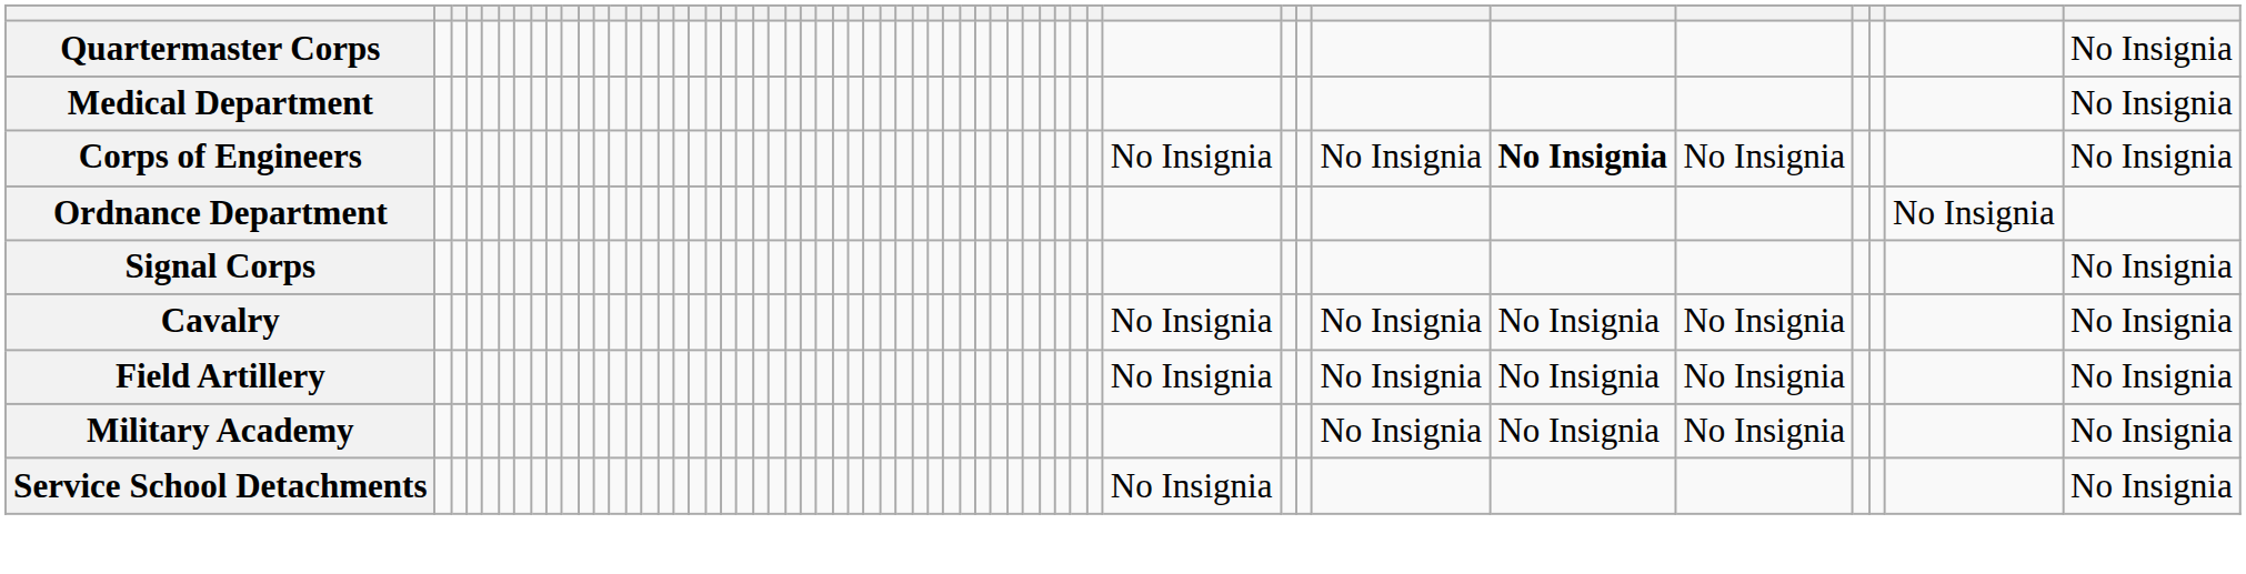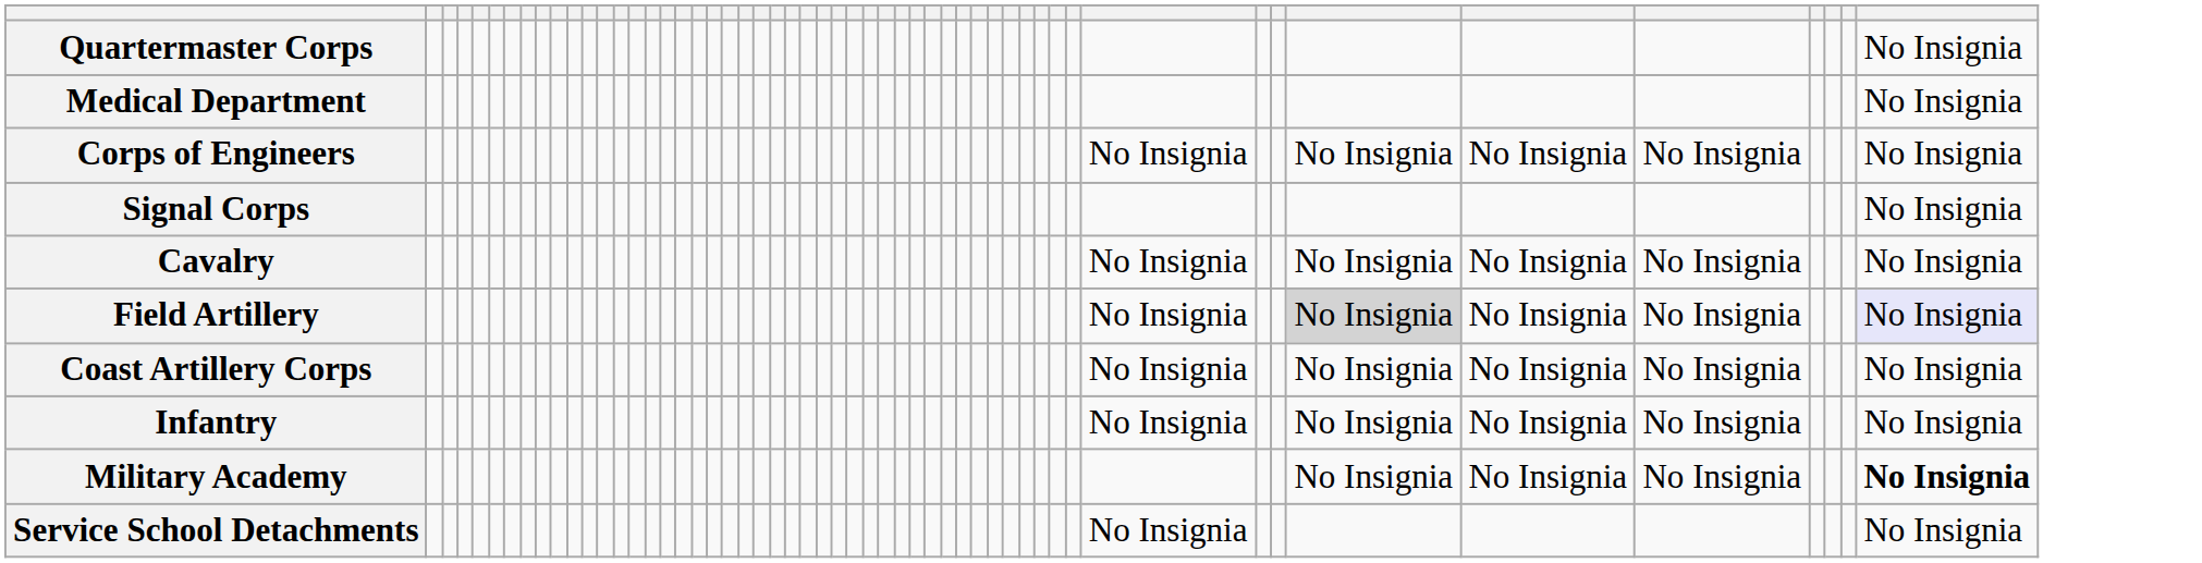 <table Class="wikitable">
 <tr>
 <th></th>
 <th><small></small></th>
 <th><small></small></th>
 <th><small></small></th>
 <th><small></small></th>
 <th><small></small></th>
 <th><small></small></th>
 <th><small></small></th>
 <th><small></small></th>
 <th><small></small></th>
 <th><small></small></th>
 <th><small></small></th>
 <th><small></small></th>
 <th><small></small></th>
 <th><small></small></th>
 <th><small></small></th>
 <th><small></small></th>
 <th><small></small></th>
 <th><small></small></th>
 <th><small></small></th>
 <th><small></small></th>
 <th><small></small></th>
 <th><small></small></th>
 <th><small></small></th>
 <th><small></small></th>
 <th><small></small></th>
 <th><small></small></th>
 <th><small></small></th>
 <th><small></small></th>
 <th><small></small></th>
 <th><small></small></th>
 <th><small></small></th>
 <th><small></small></th>
 <th><small></small></th>
 <th><small></small></th>
 <th><small></small></th>
 <th><small></small></th>
 <th><small></small></th>
 <th><small></small></th>
 <th><small></small></th>
 <th><small></small></th>
 <th><small></small></th>
 <th><small></small></th>
 <th><small></small></th>
 <th><small></small></th>
 <th><small></small></th>
 <th><small></small></th>
 <th><small></small></th>
 <th><small></small></th>
 <th><small></small></th>
 <th><small></small></th>
 <th><small></small></th>
 <th><small></small></th>
 </tr>
 <tr>
 <th><strong>Quartermaster Corps</strong></th>
 <td></td>
 <td></td>
 <td></td>
 <td></td>
 <td></td>
 <td></td>
 <td></td>
 <td></td>
 <td></td>
 <td></td>
 <td></td>
 <td></td>
 <td></td>
 <td></td>
 <td></td>
 <td></td>
 <td></td>
 <td></td>
 <td></td>
 <td></td>
 <td></td>
 <td></td>
 <td></td>
 <td></td>
 <td></td>
 <td></td>
 <td></td>
 <td></td>
 <td></td>
 <td></td>
 <td></td>
 <td></td>
 <td></td>
 <td></td>
 <td></td>
 <td></td>
 <td></td>
 <td></td>
 <td></td>
 <td></td>
 <td></td>
 <td></td>
 <td></td>
 <td></td>
 <td></td>
 <td></td>
 <td></td>
 <td></td>
 <td></td>
 <td></td>
 <td></td>
 <td>No Insignia</td>
 </tr>
 <tr>
 <th><strong>Medical Department</strong></th>
 <td></td>
 <td></td>
 <td></td>
 <td></td>
 <td></td>
 <td></td>
 <td></td>
 <td></td>
 <td></td>
 <td></td>
 <td></td>
 <td></td>
 <td></td>
 <td></td>
 <td></td>
 <td></td>
 <td></td>
 <td></td>
 <td></td>
 <td></td>
 <td></td>
 <td></td>
 <td></td>
 <td></td>
 <td></td>
 <td></td>
 <td></td>
 <td></td>
 <td></td>
 <td></td>
 <td></td>
 <td></td>
 <td></td>
 <td></td>
 <td></td>
 <td></td>
 <td></td>
 <td></td>
 <td></td>
 <td></td>
 <td></td>
 <td></td>
 <td></td>
 <td></td>
 <td></td>
 <td></td>
 <td></td>
 <td></td>
 <td></td>
 <td></td>
 <td></td>
 <td>No Insignia</td>
 </tr>
 <tr>
 <th><strong>Corps of Engineers</strong></th>
 <td></td>
 <td></td>
 <td></td>
 <td></td>
 <td></td>
 <td></td>
 <td></td>
 <td></td>
 <td></td>
 <td></td>
 <td></td>
 <td></td>
 <td></td>
 <td></td>
 <td></td>
 <td></td>
 <td></td>
 <td></td>
 <td></td>
 <td></td>
 <td></td>
 <td></td>
 <td></td>
 <td></td>
 <td></td>
 <td></td>
 <td></td>
 <td></td>
 <td></td>
 <td></td>
 <td></td>
 <td></td>
 <td></td>
 <td></td>
 <td></td>
 <td></td>
 <td></td>
 <td></td>
 <td></td>
 <td></td>
 <td></td>
 <td></td>
 <td>No Insignia</td>
 <td></td>
 <td></td>
 <td>No Insignia</td>
-<td><strong>No Insignia</strong></td>
+<td>No Insignia</td>
 <td>No Insignia</td>
 <td></td>
 <td></td>
 <td></td>
 <td>No Insignia</td>
-</tr>
-<tr>
-<th><strong>Ordnance Department</strong></th>
-<td></td>
-<td></td>
-<td></td>
-<td></td>
-<td></td>
-<td></td>
-<td></td>
-<td></td>
-<td></td>
-<td></td>
-<td></td>
-<td></td>
-<td></td>
-<td></td>
-<td></td>
-<td></td>
-<td></td>
-<td></td>
-<td></td>
-<td></td>
-<td></td>
-<td></td>
-<td></td>
-<td></td>
-<td></td>
-<td></td>
-<td></td>
-<td></td>
-<td></td>
-<td></td>
-<td></td>
-<td></td>
-<td></td>
-<td></td>
-<td></td>
-<td></td>
-<td></td>
-<td></td>
-<td></td>
-<td></td>
-<td></td>
-<td></td>
-<td></td>
-<td></td>
-<td></td>
-<td></td>
-<td></td>
-<td></td>
-<td></td>
-<td></td>
-<td>No Insignia</td>
-<td></td>
 </tr>
 <tr>
 <th><strong>Signal Corps</strong></th>
 <td></td>
 <td></td>
 <td></td>
 <td></td>
 <td></td>
 <td></td>
 <td></td>
 <td></td>
 <td></td>
 <td></td>
 <td></td>
 <td></td>
 <td></td>
 <td></td>
 <td></td>
 <td></td>
 <td></td>
 <td></td>
 <td></td>
 <td></td>
 <td></td>
 <td></td>
 <td></td>
 <td></td>
 <td></td>
 <td></td>
 <td></td>
 <td></td>
 <td></td>
 <td></td>
 <td></td>
 <td></td>
 <td></td>
 <td></td>
 <td></td>
 <td></td>
 <td></td>
 <td></td>
 <td></td>
 <td></td>
 <td></td>
 <td></td>
 <td></td>
 <td></td>
 <td></td>
 <td></td>
 <td></td>
 <td></td>
 <td></td>
 <td></td>
 <td></td>
 <td>No Insignia</td>
 </tr>
 <tr>
 <th><strong>Cavalry</strong></th>
 <td></td>
 <td></td>
 <td></td>
 <td></td>
 <td></td>
 <td></td>
 <td></td>
 <td></td>
 <td></td>
 <td></td>
 <td></td>
 <td></td>
 <td></td>
 <td></td>
 <td></td>
 <td></td>
 <td></td>
 <td></td>
 <td></td>
 <td></td>
 <td></td>
 <td></td>
 <td></td>
 <td></td>
 <td></td>
 <td></td>
 <td></td>
 <td></td>
 <td></td>
 <td></td>
 <td></td>
 <td></td>
 <td></td>
 <td></td>
 <td></td>
 <td></td>
 <td></td>
 <td></td>
 <td></td>
 <td></td>
 <td></td>
 <td></td>
 <td>No Insignia</td>
 <td></td>
 <td></td>
 <td>No Insignia</td>
 <td>No Insignia</td>
 <td>No Insignia</td>
 <td></td>
 <td></td>
 <td></td>
 <td>No Insignia</td>
 </tr>
 <tr>
 <th><strong>Field Artillery</strong></th>
 <td></td>
 <td></td>
 <td></td>
 <td></td>
 <td></td>
 <td></td>
 <td></td>
 <td></td>
 <td></td>
 <td></td>
 <td></td>
 <td></td>
 <td></td>
 <td></td>
 <td></td>
 <td></td>
 <td></td>
 <td></td>
 <td></td>
 <td></td>
 <td></td>
 <td></td>
 <td></td>
 <td></td>
 <td></td>
 <td></td>
 <td></td>
 <td></td>
 <td></td>
 <td></td>
 <td></td>
 <td></td>
 <td></td>
 <td></td>
 <td></td>
 <td></td>
 <td></td>
 <td></td>
 <td></td>
 <td></td>
 <td></td>
 <td></td>
 <td>No Insignia</td>
 <td></td>
 <td></td>
+<td style="background: lightgrey;">No Insignia</td>
+<td>No Insignia</td>
+<td>No Insignia</td>
+<td></td>
+<td></td>
+<td></td>
+<td style="background: lavender;">No Insignia</td>
+</tr>
+<tr>
+<th><strong>Coast Artillery Corps</strong></th>
+<td></td>
+<td></td>
+<td></td>
+<td></td>
+<td></td>
+<td></td>
+<td></td>
+<td></td>
+<td></td>
+<td></td>
+<td></td>
+<td></td>
+<td></td>
+<td></td>
+<td></td>
+<td></td>
+<td></td>
+<td></td>
+<td></td>
+<td></td>
+<td></td>
+<td></td>
+<td></td>
+<td></td>
+<td></td>
+<td></td>
+<td></td>
+<td></td>
+<td></td>
+<td></td>
+<td></td>
+<td></td>
+<td></td>
+<td></td>
+<td></td>
+<td></td>
+<td></td>
+<td></td>
+<td></td>
+<td></td>
+<td></td>
+<td></td>
+<td>No Insignia</td>
+<td></td>
+<td></td>
+<td>No Insignia</td>
+<td>No Insignia</td>
+<td>No Insignia</td>
+<td></td>
+<td></td>
+<td></td>
+<td>No Insignia</td>
+</tr>
+<tr>
+<th><strong>Infantry</strong></th>
+<td></td>
+<td></td>
+<td></td>
+<td></td>
+<td></td>
+<td></td>
+<td></td>
+<td></td>
+<td></td>
+<td></td>
+<td></td>
+<td></td>
+<td></td>
+<td></td>
+<td></td>
+<td></td>
+<td></td>
+<td></td>
+<td></td>
+<td></td>
+<td></td>
+<td></td>
+<td></td>
+<td></td>
+<td></td>
+<td></td>
+<td></td>
+<td></td>
+<td></td>
+<td></td>
+<td></td>
+<td></td>
+<td></td>
+<td></td>
+<td></td>
+<td></td>
+<td></td>
+<td></td>
+<td></td>
+<td></td>
+<td></td>
+<td></td>
+<td>No Insignia</td>
+<td></td>
+<td></td>
 <td>No Insignia</td>
 <td>No Insignia</td>
 <td>No Insignia</td>
 <td></td>
 <td></td>
 <td></td>
 <td>No Insignia</td>
 </tr>
 <tr>
 <th><strong>Military Academy</strong></th>
 <td></td>
 <td></td>
 <td></td>
 <td></td>
 <td></td>
 <td></td>
 <td></td>
 <td></td>
 <td></td>
 <td></td>
 <td></td>
 <td></td>
 <td></td>
 <td></td>
 <td></td>
 <td></td>
 <td></td>
 <td></td>
 <td></td>
 <td></td>
 <td></td>
 <td></td>
 <td></td>
 <td></td>
 <td></td>
 <td></td>
 <td></td>
 <td></td>
 <td></td>
 <td></td>
 <td></td>
 <td></td>
 <td></td>
 <td></td>
 <td></td>
 <td></td>
 <td></td>
 <td></td>
 <td></td>
 <td></td>
 <td></td>
 <td></td>
 <td></td>
 <td></td>
 <td></td>
 <td>No Insignia</td>
 <td>No Insignia</td>
 <td>No Insignia</td>
 <td></td>
 <td></td>
 <td></td>
-<td>No Insignia</td>
+<td><strong>No Insignia</strong></td>
 </tr>
 <tr>
 <th><strong>Service School Detachments</strong></th>
 <td></td>
 <td></td>
 <td></td>
 <td></td>
 <td></td>
 <td></td>
 <td></td>
 <td></td>
 <td></td>
 <td></td>
 <td></td>
 <td></td>
 <td></td>
 <td></td>
 <td></td>
 <td></td>
 <td></td>
 <td></td>
 <td></td>
 <td></td>
 <td></td>
 <td></td>
 <td></td>
 <td></td>
 <td></td>
 <td></td>
 <td></td>
 <td></td>
 <td></td>
 <td></td>
 <td></td>
 <td></td>
 <td></td>
 <td></td>
 <td></td>
 <td></td>
 <td></td>
 <td></td>
 <td></td>
 <td></td>
 <td></td>
 <td></td>
 <td>No Insignia</td>
 <td></td>
 <td></td>
 <td></td>
 <td></td>
 <td></td>
 <td></td>
 <td></td>
 <td></td>
 <td>No Insignia</td>
 </tr>
 </table>
